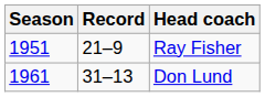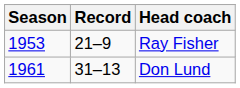 <table class="wikitable">
 <tr>
 <th>Season</th>
 <th>Record</th>
 <th>Head coach</th>
 </tr>
 <tr>
-<td><a href='#'>1951</a></td>
+<td><a href='#'>1953</a></td>
 <td>21–9</td>
 <td><a href='#'>Ray Fisher</a></td>
 </tr>
 <tr>
 <td><a href='#'>1961</a></td>
 <td>31–13</td>
 <td><a href='#'>Don Lund</a></td>
 </tr>
 </table>
